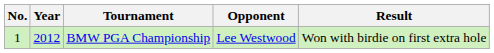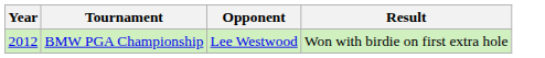 <table class="wikitable" style="font-size:95%;">
 <tr>
-<th>No.</th>
 <th>Year</th>
 <th>Tournament</th>
 <th>Opponent</th>
 <th>Result</th>
 </tr>
 <tr style="background:#D0F0C0;">
-<td align=center>1</td>
 <td><a href='#'>2012</a></td>
 <td><a href='#'>BMW PGA Championship</a></td>
 <td> <a href='#'>Lee Westwood</a></td>
 <td>Won with birdie on first extra hole</td>
 </tr>
 </table>
